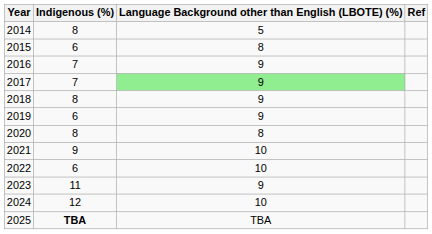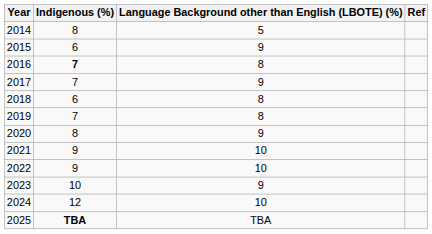 <table class="wikitable sortable">
 <tr>
 <th>Year</th>
 <th>Indigenous (%)</th>
 <th>Language Background other than English (LBOTE) (%)</th>
 <th>Ref</th>
 </tr>
 <tr>
 <td>2014</td>
 <td style="text-align:center">8</td>
 <td style="text-align:center">5</td>
 <td></td>
 </tr>
 <tr>
 <td>2015</td>
 <td style="text-align:center">6</td>
+<td style="text-align:center">9</td>
+<td></td>
+</tr>
+<tr>
+<td>2016</td>
+<td style="text-align:center"><strong>7</strong></td>
 <td style="text-align:center">8</td>
 <td></td>
 </tr>
 <tr>
-<td>2016</td>
+<td>2017</td>
 <td style="text-align:center">7</td>
 <td style="text-align:center">9</td>
 <td></td>
 </tr>
 <tr>
-<td>2017</td>
-<td style="text-align:center">7</td>
-<td style="background: lightgreen; text-align:center">9</td>
-<td></td>
-</tr>
-<tr>
 <td>2018</td>
+<td style="text-align:center">6</td>
 <td style="text-align:center">8</td>
-<td style="text-align:center">9</td>
 <td></td>
 </tr>
 <tr>
 <td>2019</td>
-<td style="text-align:center">6</td>
-<td style="text-align:center">9</td>
+<td style="text-align:center">7</td>
+<td style="text-align:center">8</td>
 <td></td>
 </tr>
 <tr>
 <td>2020</td>
 <td style="text-align:center">8</td>
-<td style="text-align:center">8</td>
+<td style="text-align:center">9</td>
 <td></td>
 </tr>
 <tr>
 <td>2021</td>
 <td style="text-align:center">9</td>
 <td style="text-align:center">10</td>
 <td></td>
 </tr>
 <tr>
 <td>2022</td>
-<td style="text-align:center">6</td>
+<td style="text-align:center">9</td>
 <td style="text-align:center">10</td>
 <td></td>
 </tr>
 <tr>
 <td>2023</td>
-<td style="text-align:center">11</td>
+<td style="text-align:center">10</td>
 <td style="text-align:center">9</td>
 <td></td>
 </tr>
 <tr>
 <td>2024</td>
 <td style="text-align:center">12</td>
 <td style="text-align:center">10</td>
 <td></td>
 </tr>
 <tr>
 <td>2025</td>
 <td style="text-align:center"><strong>TBA</strong></td>
 <td style="text-align:center">TBA</td>
 <td></td>
 </tr>
 </table>
